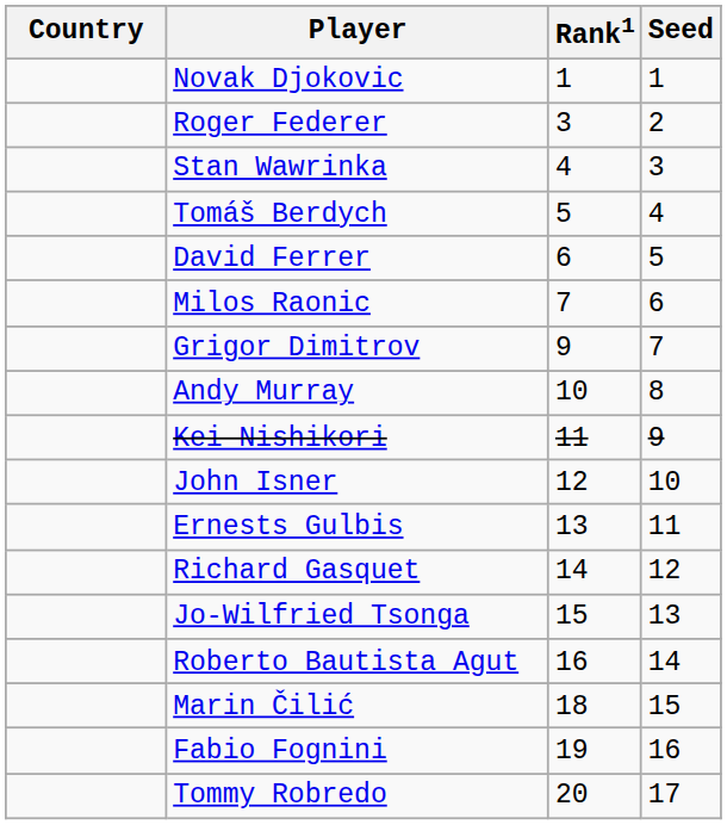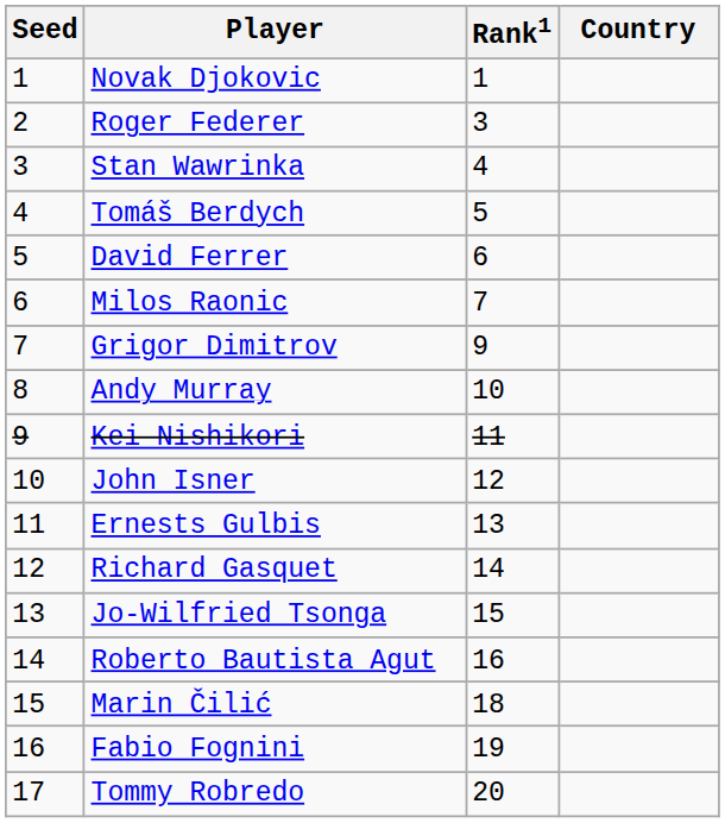 <table class="sortable wikitable">
 <tr>
-<th width="70">Country</th>
+<th>Seed</th>
 <th width="175">Player</th>
 <th>Rank<sup>1</sup></th>
-<th>Seed</th>
+<th width="70">Country</th>
 </tr>
 <tr>
-<td></td>
+<td>1</td>
 <td><a href='#'>Novak Djokovic</a></td>
 <td>1</td>
-<td>1</td>
+<td></td>
 </tr>
 <tr>
-<td></td>
+<td>2</td>
 <td><a href='#'>Roger Federer</a></td>
 <td>3</td>
-<td>2</td>
+<td></td>
 </tr>
 <tr>
-<td></td>
+<td>3</td>
 <td><a href='#'>Stan Wawrinka</a></td>
 <td>4</td>
-<td>3</td>
+<td></td>
 </tr>
 <tr>
-<td></td>
+<td>4</td>
 <td><a href='#'>Tomáš Berdych</a></td>
 <td>5</td>
-<td>4</td>
+<td></td>
 </tr>
 <tr>
-<td></td>
+<td>5</td>
 <td><a href='#'>David Ferrer</a></td>
 <td>6</td>
-<td>5</td>
+<td></td>
 </tr>
 <tr>
-<td></td>
+<td>6</td>
 <td><a href='#'>Milos Raonic</a></td>
 <td>7</td>
-<td>6</td>
+<td></td>
 </tr>
 <tr>
-<td></td>
+<td>7</td>
 <td><a href='#'>Grigor Dimitrov</a></td>
 <td>9</td>
-<td>7</td>
+<td></td>
 </tr>
 <tr>
-<td></td>
+<td>8</td>
 <td><a href='#'>Andy Murray</a></td>
 <td>10</td>
-<td>8</td>
+<td></td>
 </tr>
 <tr>
-<td><s></s></td>
+<td><s>9</s></td>
 <td><s><a href='#'>Kei Nishikori</a></s></td>
 <td><s>11</s></td>
-<td><s>9</s></td>
+<td><s></s></td>
 </tr>
 <tr>
-<td></td>
+<td>10</td>
 <td><a href='#'>John Isner</a></td>
 <td>12</td>
-<td>10</td>
+<td></td>
 </tr>
 <tr>
-<td></td>
+<td>11</td>
 <td><a href='#'>Ernests Gulbis</a></td>
 <td>13</td>
-<td>11</td>
+<td></td>
 </tr>
 <tr>
-<td></td>
+<td>12</td>
 <td><a href='#'>Richard Gasquet</a></td>
 <td>14</td>
-<td>12</td>
+<td></td>
 </tr>
 <tr>
-<td></td>
+<td>13</td>
 <td><a href='#'>Jo-Wilfried Tsonga</a></td>
 <td>15</td>
-<td>13</td>
+<td></td>
 </tr>
 <tr>
-<td></td>
+<td>14</td>
 <td><a href='#'>Roberto Bautista Agut</a></td>
 <td>16</td>
-<td>14</td>
+<td></td>
 </tr>
 <tr>
-<td></td>
+<td>15</td>
 <td><a href='#'>Marin Čilić</a></td>
 <td>18</td>
-<td>15</td>
+<td></td>
 </tr>
 <tr>
-<td></td>
+<td>16</td>
 <td><a href='#'>Fabio Fognini</a></td>
 <td>19</td>
-<td>16</td>
+<td></td>
 </tr>
 <tr>
-<td></td>
+<td>17</td>
 <td><a href='#'>Tommy Robredo</a></td>
 <td>20</td>
-<td>17</td>
+<td></td>
 </tr>
 </table>
